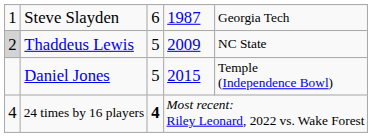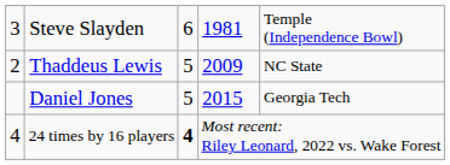 <table class="wikitable">
 <tr>
 </tr>
 <tr>
-<td>1</td>
+<td>3</td>
 <td>Steve Slayden</td>
 <td>6</td>
-<td><a href='#'>1987</a></td>
-<td style="font-size:80%;">Georgia Tech</td>
+<td><a href='#'>1981</a></td>
+<td style="font-size:80%;">Temple<br>(<a href='#'>Independence Bowl</a>)</td>
 </tr>
 <tr>
-<td style="background: lightgrey;">2</td>
+<td>2</td>
 <td><a href='#'>Thaddeus Lewis</a></td>
 <td>5 </td>
 <td><a href='#'>2009</a></td>
 <td style="font-size:80%;">NC State</td>
 </tr>
 <tr>
 <td></td>
 <td><a href='#'>Daniel Jones</a></td>
 <td>5</td>
 <td><a href='#'>2015</a></td>
-<td style="font-size:80%;">Temple<br>(<a href='#'>Independence Bowl</a>)</td>
+<td style="font-size:80%;">Georgia Tech</td>
 </tr>
 <tr>
 <td>4</td>
 <td style="font-size:80%;">24 times by 16 players</td>
 <td><strong>4</strong></td>
 <td colspan=2 style="font-size:80%;"><em>Most recent:</em><br><a href='#'>Riley Leonard</a>, 2022 vs. Wake Forest</td>
 </tr>
 </table>
